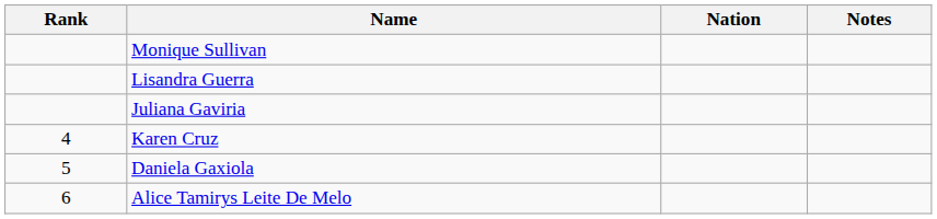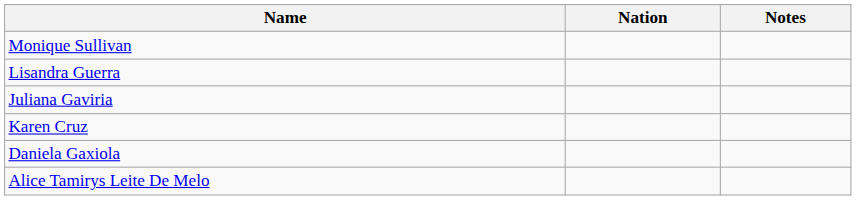 <table class="wikitable sortable" style="text-align:center" width=50%>
 <tr>
-<th>Rank</th>
 <th>Name</th>
 <th>Nation</th>
 <th>Notes</th>
 </tr>
 <tr>
-<td></td>
 <td align=left><a href='#'>Monique Sullivan</a></td>
 <td align=left></td>
 <td></td>
 </tr>
 <tr>
-<td></td>
 <td align=left><a href='#'>Lisandra Guerra</a></td>
 <td align=left></td>
 <td></td>
 </tr>
 <tr>
-<td></td>
 <td align=left><a href='#'>Juliana Gaviria</a></td>
 <td align=left></td>
 <td></td>
 </tr>
 <tr>
-<td>4</td>
 <td align=left><a href='#'>Karen Cruz</a></td>
 <td align=left></td>
 <td></td>
 </tr>
 <tr>
-<td>5</td>
 <td align=left><a href='#'>Daniela Gaxiola</a></td>
 <td align=left></td>
 <td></td>
 </tr>
 <tr>
-<td>6</td>
 <td align=left><a href='#'>Alice Tamirys Leite De Melo</a></td>
 <td align=left></td>
 <td></td>
 </tr>
 </table>
